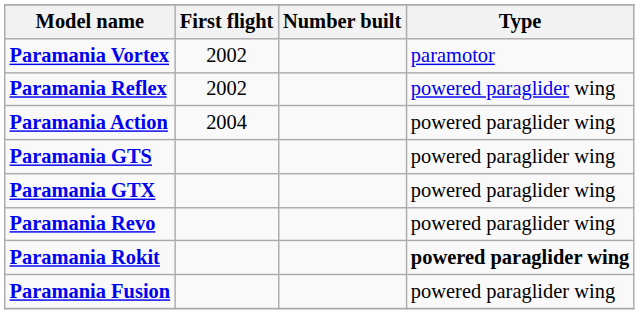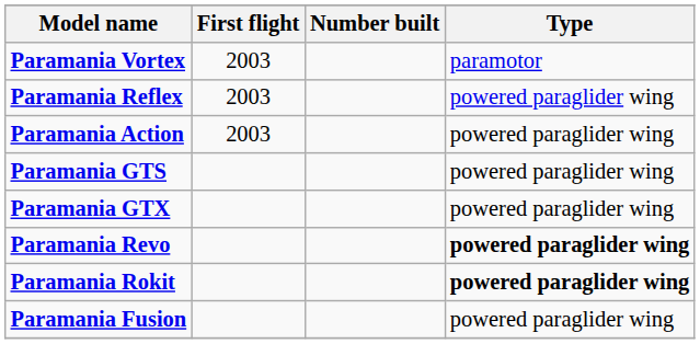 <table class="wikitable" align=center style="font-size:90%;">
 <tr>
 </tr>
 <tr style="background:#efefef;">
 <th>Model name</th>
 <th>First flight</th>
 <th>Number built</th>
 <th>Type</th>
 </tr>
 <tr>
 <td align=left><strong><a href='#'>Paramania Vortex</a></strong></td>
-<td align=center>2002</td>
+<td align=center>2003</td>
 <td align=center></td>
 <td align=left><a href='#'>paramotor</a></td>
 </tr>
 <tr>
 <td align=left><strong><a href='#'>Paramania Reflex</a></strong></td>
-<td align=center>2002</td>
+<td align=center>2003</td>
 <td align=center></td>
 <td align=left><a href='#'>powered paraglider</a> wing</td>
 </tr>
 <tr>
 <td align=left><strong><a href='#'>Paramania Action</a></strong></td>
-<td align=center>2004</td>
+<td align=center>2003</td>
 <td align=center></td>
 <td align=left>powered paraglider wing</td>
 </tr>
 <tr>
 <td align=left><strong><a href='#'>Paramania GTS</a></strong></td>
 <td align=center></td>
 <td align=center></td>
 <td align=left>powered paraglider wing</td>
 </tr>
 <tr>
 <td align=left><strong><a href='#'>Paramania GTX</a></strong></td>
 <td align=center></td>
 <td align=center></td>
 <td align=left>powered paraglider wing</td>
 </tr>
 <tr>
 <td align=left><strong><a href='#'>Paramania Revo</a></strong></td>
 <td align=center></td>
 <td align=center></td>
-<td align=left>powered paraglider wing</td>
+<td align=left><strong>powered paraglider wing</strong></td>
 </tr>
 <tr>
 <td align=left><strong><a href='#'>Paramania Rokit</a></strong></td>
 <td align=center></td>
 <td align=center></td>
 <td align=left><strong>powered paraglider wing</strong></td>
 </tr>
 <tr>
 <td align=left><strong><a href='#'>Paramania Fusion</a></strong></td>
 <td align=center></td>
 <td align=center></td>
 <td align=left>powered paraglider wing</td>
 </tr>
 <tr>
 </tr>
 </table>
